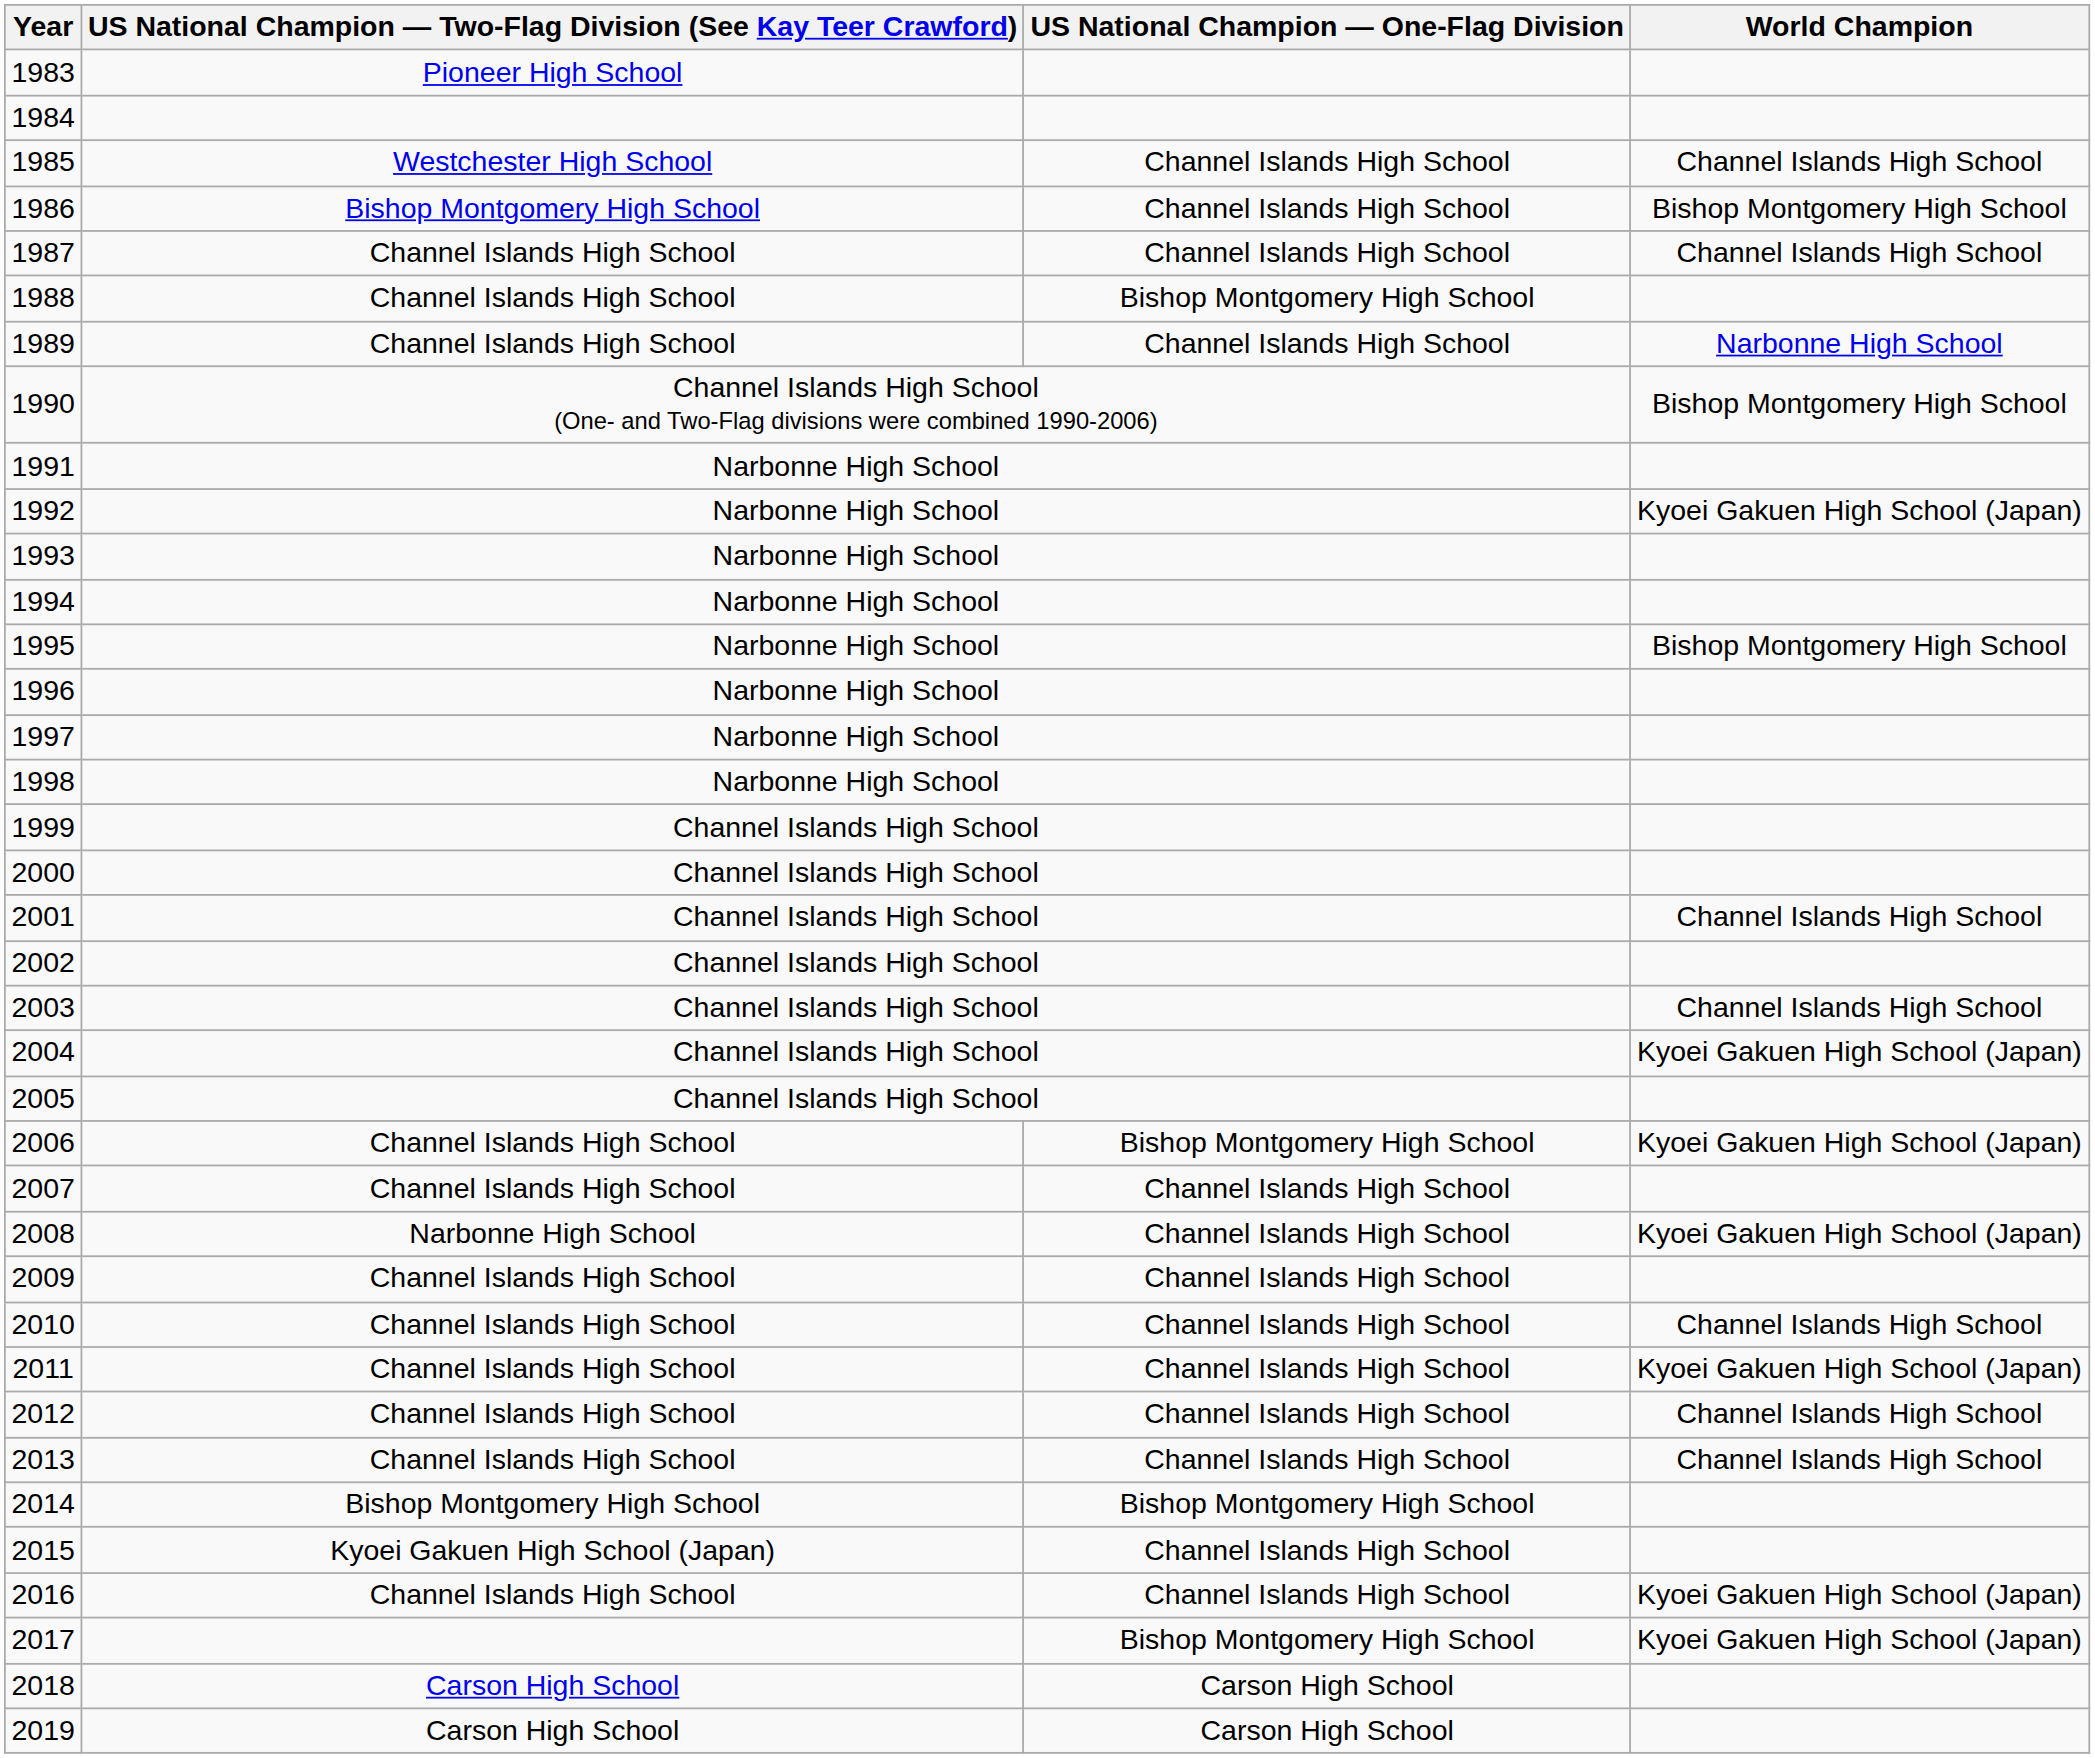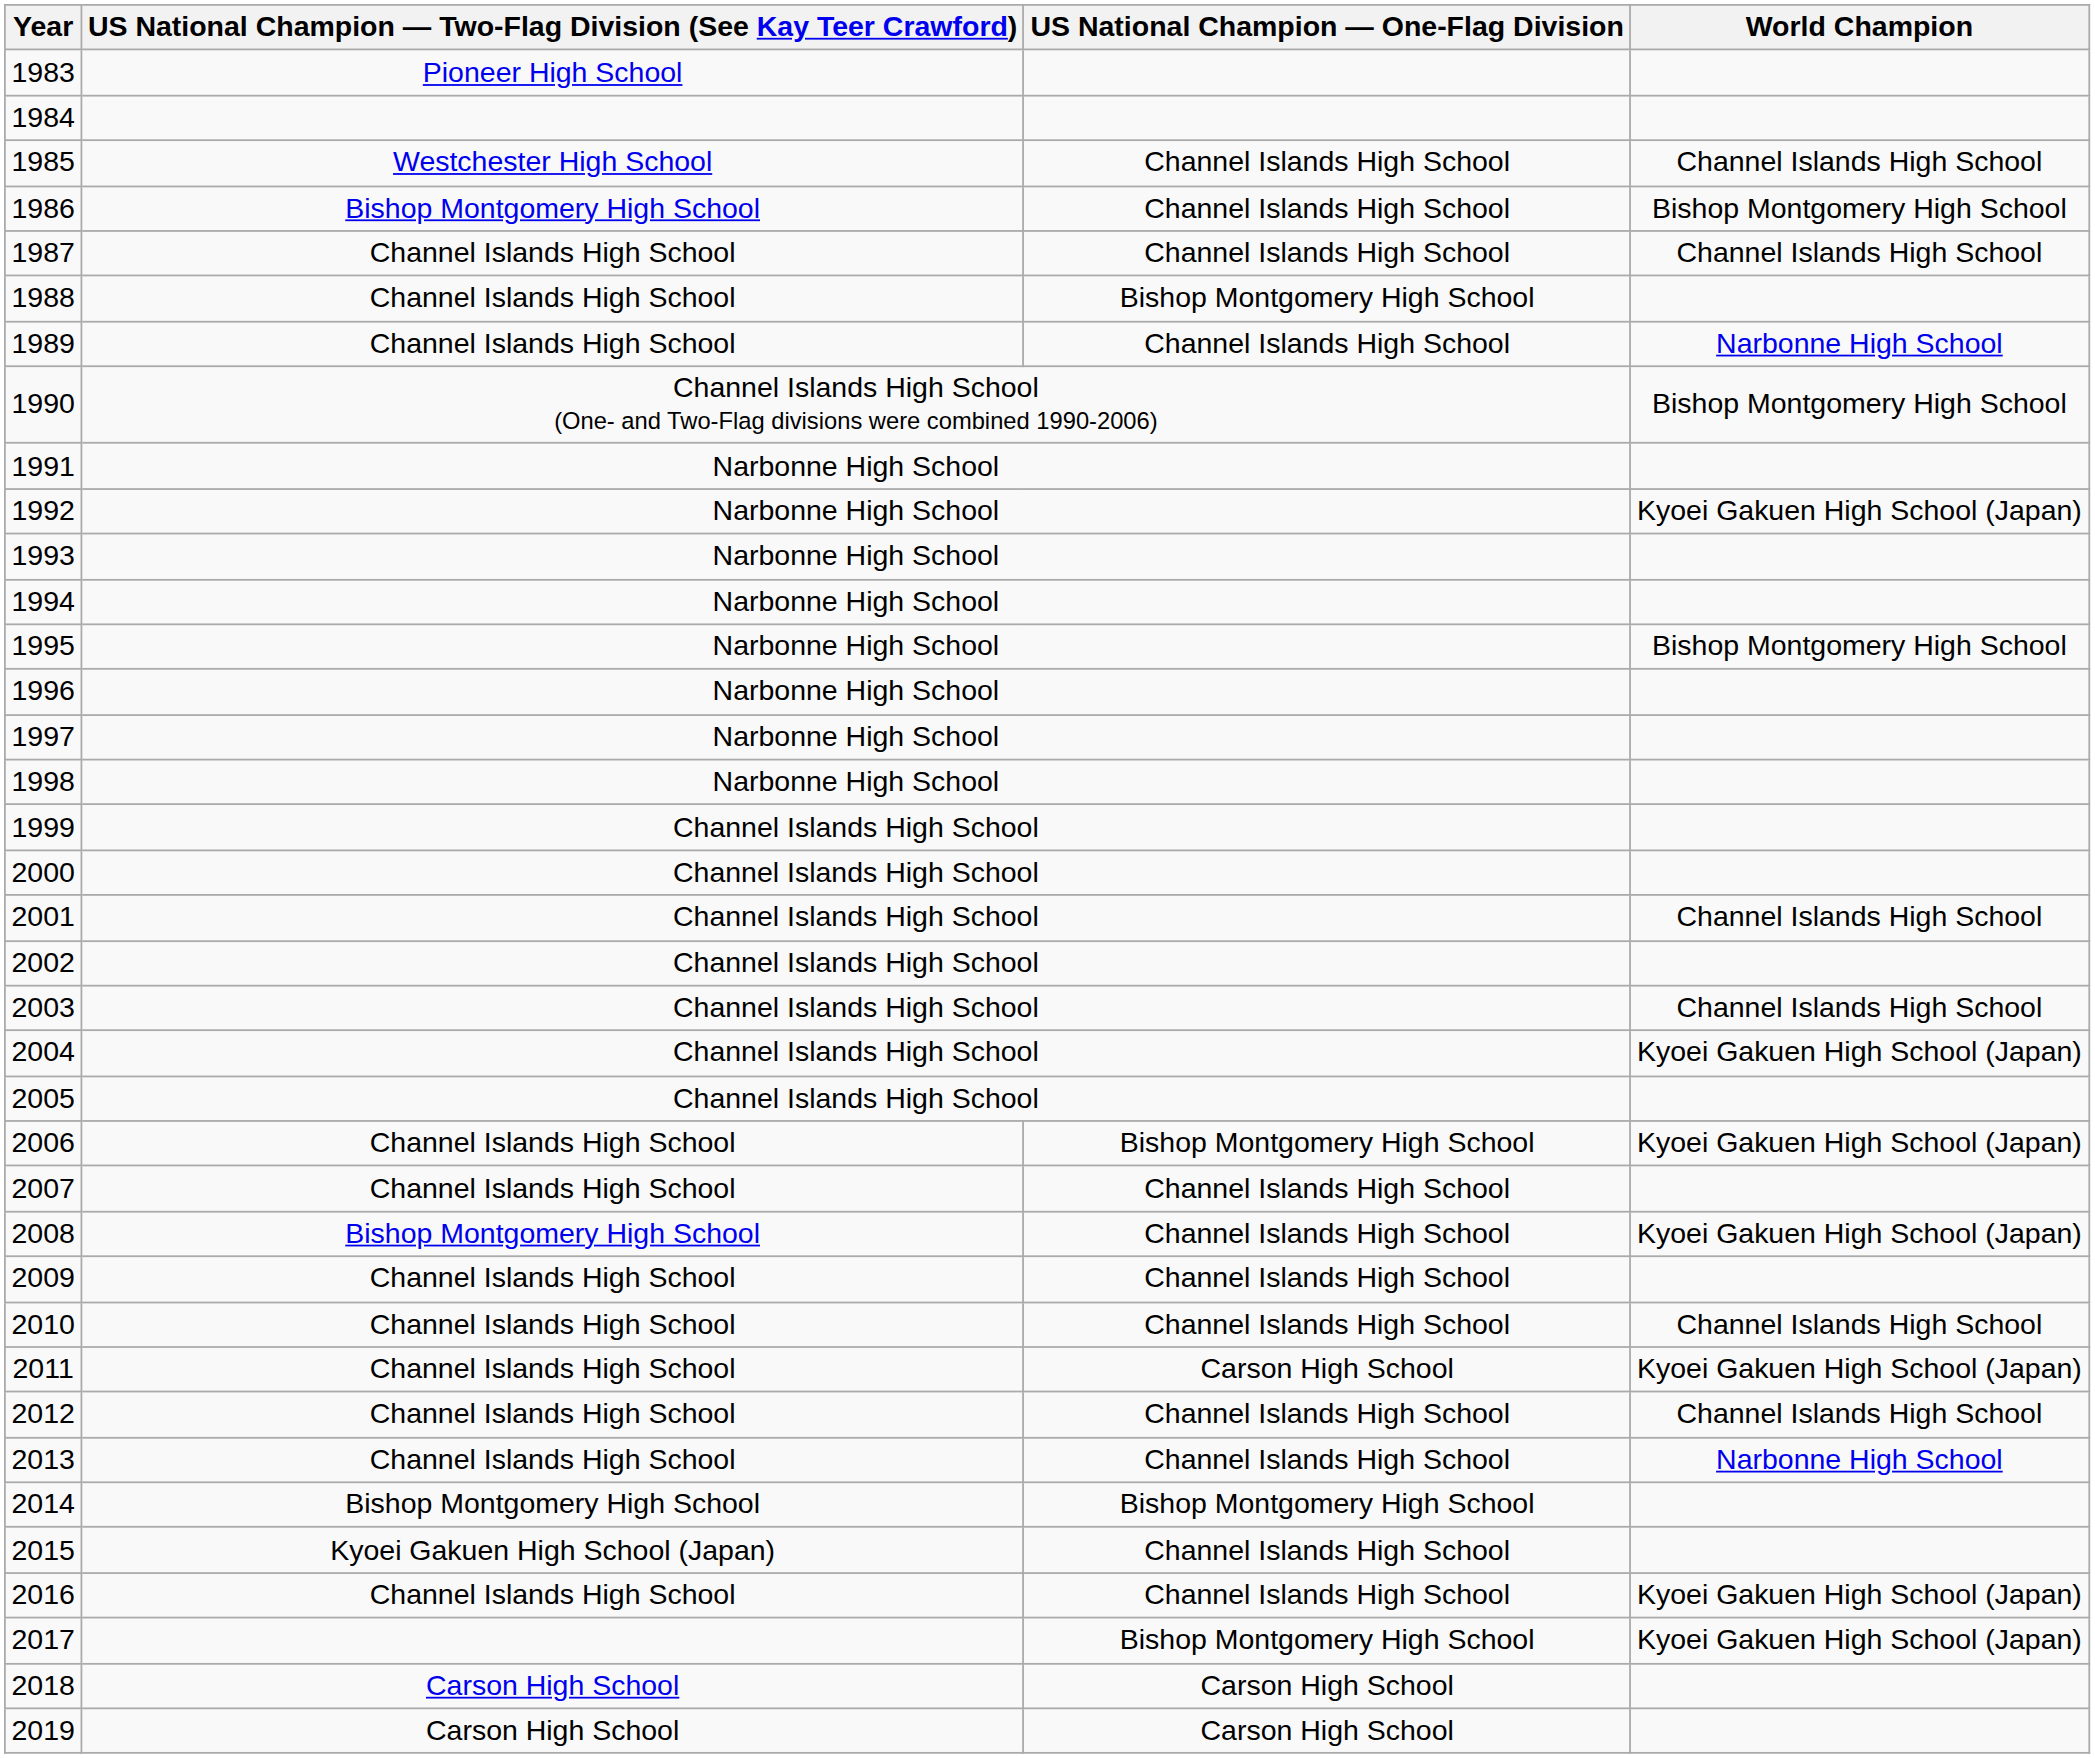 <table class="wikitable" style="text-align: center;">
 <tr>
 <th>Year</th>
 <th>US National Champion — Two-Flag Division (See <a href='#'>Kay Teer Crawford</a>)</th>
 <th>US National Champion — One-Flag Division</th>
 <th>World Champion</th>
 </tr>
 <tr>
 <td>1983</td>
 <td><a href='#'>Pioneer High School</a></td>
 <td></td>
 <td></td>
 </tr>
 <tr>
 <td>1984</td>
 <td></td>
 <td></td>
 <td></td>
 </tr>
 <tr>
 <td>1985</td>
 <td><a href='#'>Westchester High School</a></td>
 <td>Channel Islands High School</td>
 <td>Channel Islands High School</td>
 </tr>
 <tr>
 <td>1986</td>
 <td><a href='#'>Bishop Montgomery High School</a></td>
 <td>Channel Islands High School</td>
 <td>Bishop Montgomery High School</td>
 </tr>
 <tr>
 <td>1987</td>
 <td>Channel Islands High School</td>
 <td>Channel Islands High School</td>
 <td>Channel Islands High School</td>
 </tr>
 <tr>
 <td>1988</td>
 <td>Channel Islands High School</td>
 <td>Bishop Montgomery High School</td>
 <td></td>
 </tr>
 <tr>
 <td>1989</td>
 <td>Channel Islands High School</td>
 <td>Channel Islands High School</td>
 <td><a href='#'>Narbonne High School</a></td>
 </tr>
 <tr>
 <td>1990</td>
 <td colspan=2>Channel Islands High School<br><small>(One- and Two-Flag divisions were combined 1990-2006)</small></td>
 <td>Bishop Montgomery High School</td>
 </tr>
 <tr>
 <td>1991</td>
 <td colspan=2>Narbonne High School</td>
 <td></td>
 </tr>
 <tr>
 <td>1992</td>
 <td colspan=2>Narbonne High School</td>
 <td>Kyoei Gakuen High School (Japan)</td>
 </tr>
 <tr>
 <td>1993</td>
 <td colspan=2>Narbonne High School</td>
 <td></td>
 </tr>
 <tr>
 <td>1994</td>
 <td colspan=2>Narbonne High School</td>
 <td></td>
 </tr>
 <tr>
 <td>1995</td>
 <td colspan=2>Narbonne High School</td>
 <td>Bishop Montgomery High School</td>
 </tr>
 <tr>
 <td>1996</td>
 <td colspan=2>Narbonne High School</td>
 <td></td>
 </tr>
 <tr>
 <td>1997</td>
 <td colspan=2>Narbonne High School</td>
 <td></td>
 </tr>
 <tr>
 <td>1998</td>
 <td colspan=2>Narbonne High School</td>
 <td></td>
 </tr>
 <tr>
 <td>1999</td>
 <td colspan=2>Channel Islands High School</td>
 <td></td>
 </tr>
 <tr>
 <td>2000</td>
 <td colspan=2>Channel Islands High School</td>
 <td></td>
 </tr>
 <tr>
 <td>2001</td>
 <td colspan=2>Channel Islands High School</td>
 <td>Channel Islands High School</td>
 </tr>
 <tr>
 <td>2002</td>
 <td colspan=2>Channel Islands High School</td>
 <td></td>
 </tr>
 <tr>
 <td>2003</td>
 <td colspan=2>Channel Islands High School</td>
 <td>Channel Islands High School</td>
 </tr>
 <tr>
 <td>2004</td>
 <td colspan=2>Channel Islands High School</td>
 <td>Kyoei Gakuen High School (Japan)</td>
 </tr>
 <tr>
 <td>2005</td>
 <td colspan=2>Channel Islands High School</td>
 <td></td>
 </tr>
 <tr>
 <td>2006</td>
 <td>Channel Islands High School</td>
 <td>Bishop Montgomery High School</td>
 <td>Kyoei Gakuen High School (Japan)</td>
 </tr>
 <tr>
 <td>2007</td>
 <td>Channel Islands High School</td>
 <td>Channel Islands High School</td>
 <td></td>
 </tr>
 <tr>
 <td>2008</td>
-<td>Narbonne High School</td>
+<td><a href='#'>Bishop Montgomery High School</a></td>
 <td>Channel Islands High School</td>
 <td>Kyoei Gakuen High School (Japan)</td>
 </tr>
 <tr>
 <td>2009</td>
 <td>Channel Islands High School</td>
 <td>Channel Islands High School</td>
 <td></td>
 </tr>
 <tr>
 <td>2010</td>
 <td>Channel Islands High School</td>
 <td>Channel Islands High School</td>
 <td>Channel Islands High School</td>
 </tr>
 <tr>
 <td>2011</td>
 <td>Channel Islands High School</td>
-<td>Channel Islands High School</td>
+<td>Carson High School</td>
 <td>Kyoei Gakuen High School (Japan)</td>
 </tr>
 <tr>
 <td>2012</td>
 <td>Channel Islands High School</td>
 <td>Channel Islands High School</td>
 <td>Channel Islands High School</td>
 </tr>
 <tr>
 <td>2013</td>
 <td>Channel Islands High School</td>
 <td>Channel Islands High School</td>
-<td>Channel Islands High School</td>
+<td><a href='#'>Narbonne High School</a></td>
 </tr>
 <tr>
 <td>2014</td>
 <td>Bishop Montgomery High School</td>
 <td>Bishop Montgomery High School</td>
 <td></td>
 </tr>
 <tr>
 <td>2015</td>
 <td>Kyoei Gakuen High School (Japan)</td>
 <td>Channel Islands High School</td>
 <td></td>
 </tr>
 <tr>
 <td>2016</td>
 <td>Channel Islands High School</td>
 <td>Channel Islands High School</td>
 <td>Kyoei Gakuen High School (Japan)</td>
 </tr>
 <tr>
 <td>2017</td>
 <td></td>
 <td>Bishop Montgomery High School</td>
 <td>Kyoei Gakuen High School (Japan)</td>
 </tr>
 <tr>
 <td>2018</td>
 <td><a href='#'>Carson High School</a></td>
 <td>Carson High School</td>
 <td></td>
 </tr>
 <tr>
 <td>2019</td>
 <td>Carson High School</td>
 <td>Carson High School</td>
 <td></td>
 </tr>
 </table>
